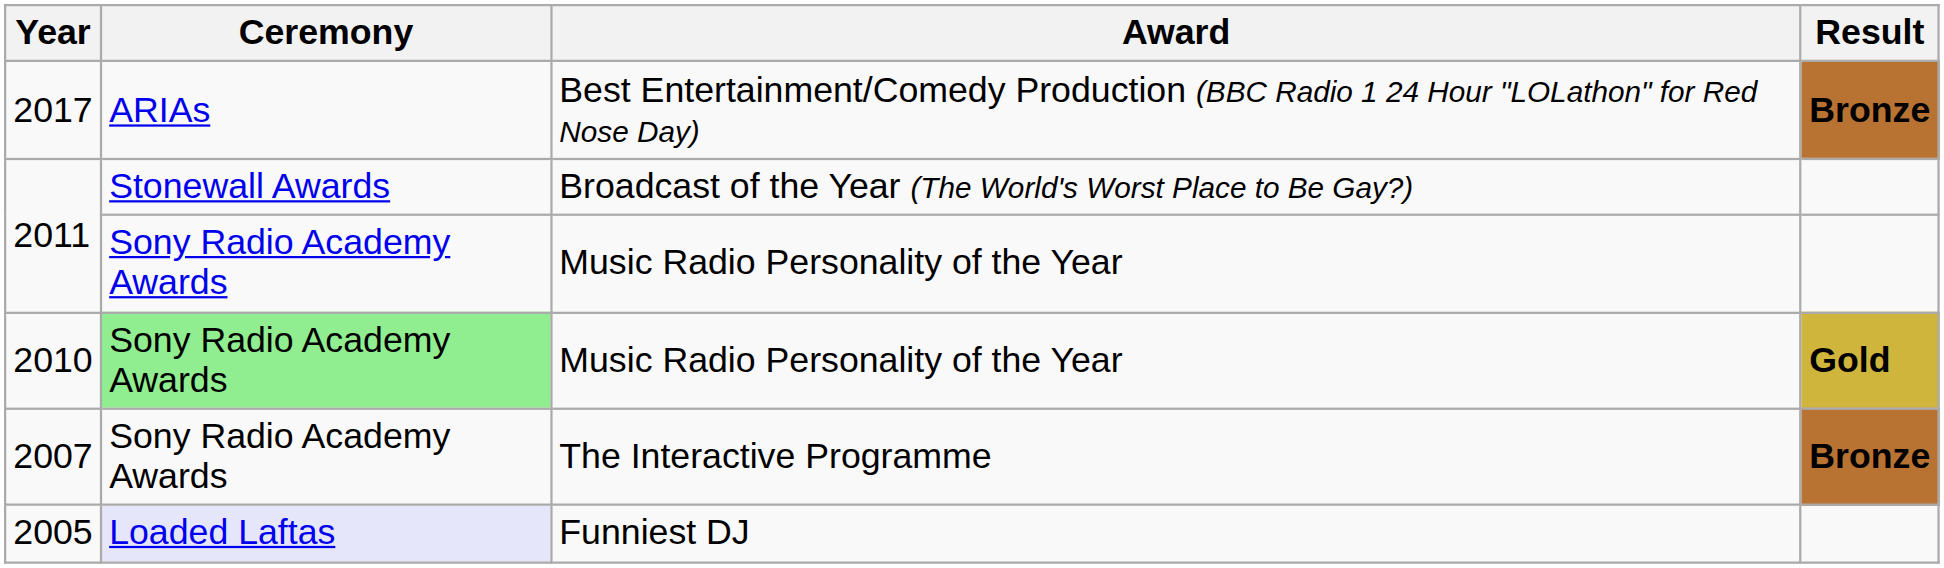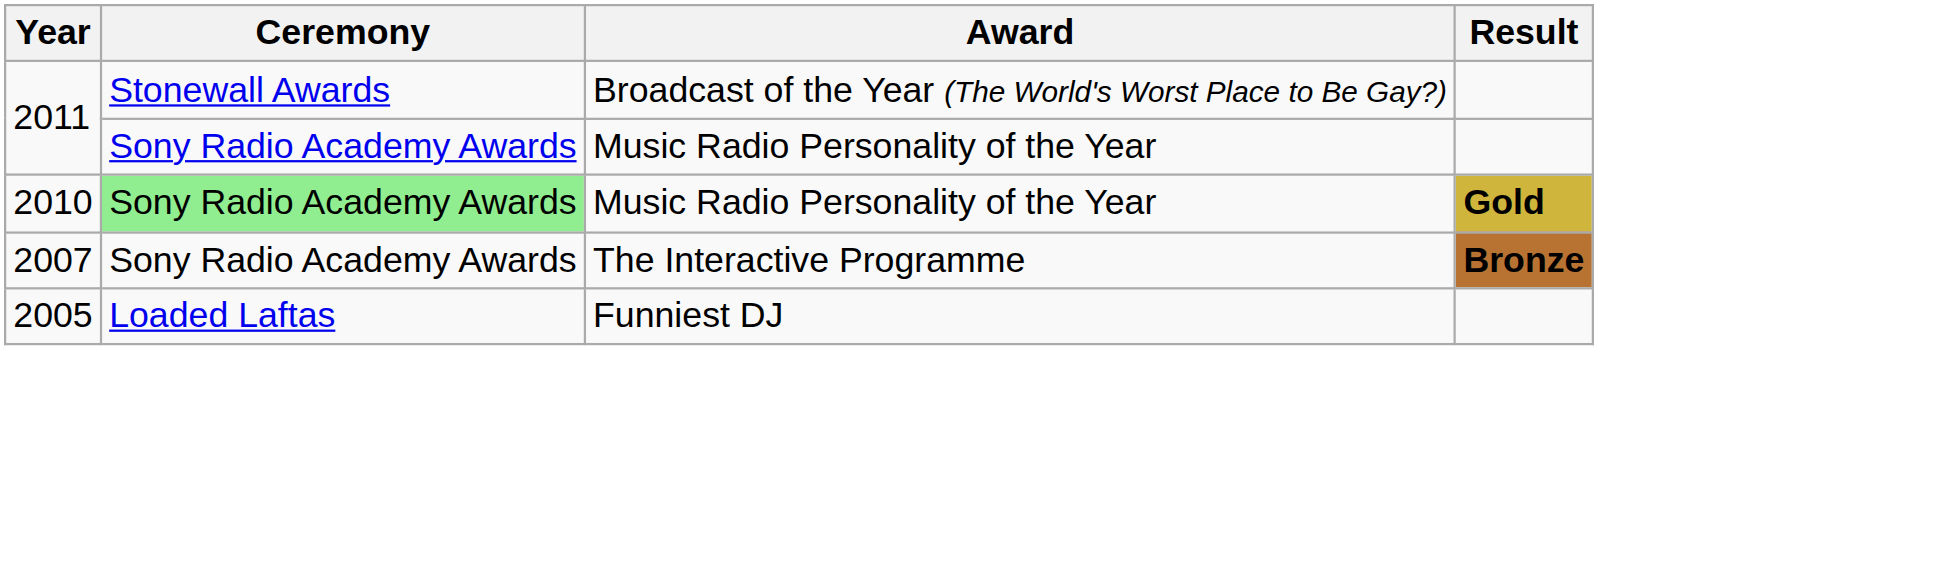 <table class="wikitable">
 <tr>
 <th>Year</th>
 <th>Ceremony</th>
 <th>Award</th>
 <th>Result</th>
-</tr>
-<tr>
-<td>2017</td>
-<td><a href='#'>ARIAs</a></td>
-<td>Best Entertainment/Comedy Production <small><em>(BBC Radio 1 24 Hour "LOLathon" for Red Nose Day)</em></small></td>
-<td style="background: #B87333"><strong>Bronze</strong></td>
 </tr>
 <tr>
 <td rowspan="2">2011</td>
 <td><a href='#'>Stonewall Awards</a></td>
 <td>Broadcast of the Year <small><em>(The World's Worst Place to Be Gay?)</em></small></td>
 <td></td>
 </tr>
 <tr>
 <td><a href='#'>Sony Radio Academy Awards</a></td>
 <td>Music Radio Personality of the Year</td>
 <td></td>
 </tr>
 <tr>
 <td>2010</td>
 <td style="background: lightgreen;">Sony Radio Academy Awards</td>
 <td>Music Radio Personality of the Year</td>
 <td style="background: #CFB53B"><strong>Gold</strong></td>
 </tr>
 <tr>
 <td>2007</td>
 <td>Sony Radio Academy Awards</td>
 <td>The Interactive Programme</td>
 <td style="background: #B87333"><strong>Bronze</strong></td>
 </tr>
 <tr>
 <td>2005</td>
-<td style="background: lavender;"><a href='#'>Loaded Laftas</a></td>
+<td><a href='#'>Loaded Laftas</a></td>
 <td>Funniest DJ</td>
 <td></td>
 </tr>
 </table>
